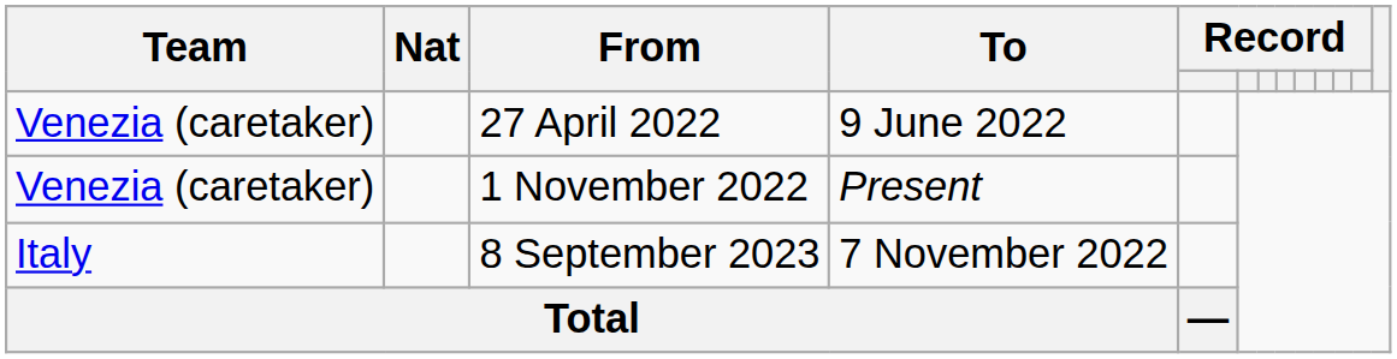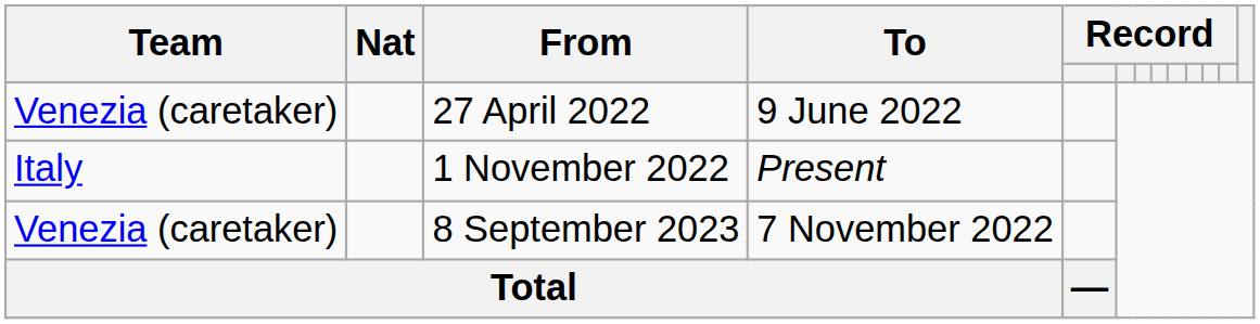 <table class="wikitable" style="text-align: center">
 <tr>
 <th rowspan="2">Team</th>
 <th rowspan="2">Nat</th>
 <th rowspan="2">From</th>
 <th rowspan="2">To</th>
 <th colspan="8">Record</th>
 <th rowspan=2></th>
 </tr>
 <tr>
 <th></th>
 <th></th>
 <th></th>
 <th></th>
 <th></th>
 <th></th>
 <th></th>
 <th></th>
 </tr>
 <tr>
 <td align="left"><a href='#'>Venezia</a> (caretaker)</td>
 <td></td>
 <td align=left>27 April 2022</td>
 <td align=left>9 June 2022<br></td>
 <td></td>
 </tr>
 <tr>
-<td align="left"><a href='#'>Venezia</a> (caretaker)</td>
+<td align="left"><a href='#'>Italy</a></td>
 <td></td>
 <td align=left>1 November 2022</td>
 <td align=left><em>Present</em><br></td>
 <td></td>
 </tr>
 <tr>
-<td align="left"><a href='#'>Italy</a></td>
+<td align="left"><a href='#'>Venezia</a> (caretaker)</td>
 <td></td>
 <td align=left>8 September 2023</td>
 <td align=left>7 November 2022<br></td>
 <td></td>
 </tr>
 <tr>
 <th colspan=4>Total<br></th>
 <th>—</th>
 </tr>
 </table>
